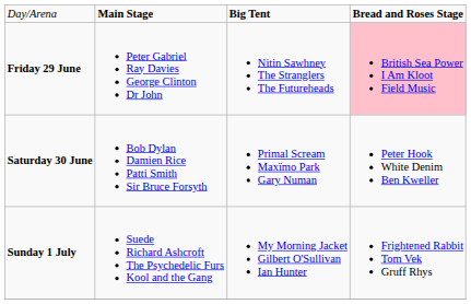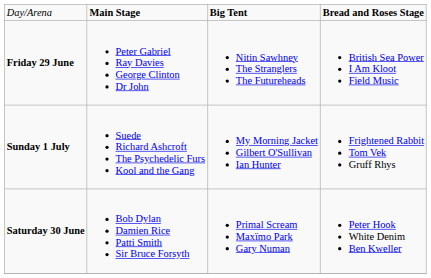 <table class="wikitable" border="1">
 <tr>
 <td><em>Day/Arena</em></td>
 <td><strong>Main Stage</strong></td>
 <td><strong>Big Tent</strong></td>
 <td><strong>Bread and Roses Stage</strong></td>
 </tr>
 <tr>
 <td><strong>Friday 29 June</strong></td>
 <td><br><ul><li><a href='#'>Peter Gabriel</a></li><li><a href='#'>Ray Davies</a></li><li><a href='#'>George Clinton</a></li><li><a href='#'>Dr John</a></li></ul></td>
 <td><br><ul><li><a href='#'>Nitin Sawhney</a></li><li><a href='#'>The Stranglers</a></li><li><a href='#'>The Futureheads</a></li></ul></td>
-<td style="background: pink;"><br><ul><li><a href='#'>British Sea Power</a></li><li><a href='#'>I Am Kloot</a></li><li><a href='#'>Field Music</a></li></ul></td>
+<td><br><ul><li><a href='#'>British Sea Power</a></li><li><a href='#'>I Am Kloot</a></li><li><a href='#'>Field Music</a></li></ul></td>
+</tr>
+<tr>
+<td><strong>Sunday 1 July</strong></td>
+<td><br><ul><li><a href='#'>Suede</a></li><li><a href='#'>Richard Ashcroft</a></li><li><a href='#'>The Psychedelic Furs</a></li><li><a href='#'>Kool and the Gang</a></li></ul></td>
+<td><br><ul><li><a href='#'>My Morning Jacket</a></li><li><a href='#'>Gilbert O'Sullivan</a></li><li><a href='#'>Ian Hunter</a></li></ul></td>
+<td><br><ul><li><a href='#'>Frightened Rabbit</a></li><li><a href='#'>Tom Vek</a></li><li>Gruff Rhys</li></ul></td>
 </tr>
 <tr>
 <td><strong>Saturday 30 June</strong></td>
 <td><br><ul><li><a href='#'>Bob Dylan</a></li><li><a href='#'>Damien Rice</a></li><li><a href='#'>Patti Smith</a></li><li><a href='#'>Sir Bruce Forsyth</a></li></ul></td>
 <td><br><ul><li><a href='#'>Primal Scream</a></li><li><a href='#'>Maxïmo Park</a></li><li><a href='#'>Gary Numan</a></li></ul></td>
 <td><br><ul><li><a href='#'>Peter Hook</a></li><li>White Denim</li><li><a href='#'>Ben Kweller</a></li></ul></td>
 </tr>
 <tr>
-<td><strong>Sunday 1 July</strong></td>
-<td><br><ul><li><a href='#'>Suede</a></li><li><a href='#'>Richard Ashcroft</a></li><li><a href='#'>The Psychedelic Furs</a></li><li><a href='#'>Kool and the Gang</a></li></ul></td>
-<td><br><ul><li><a href='#'>My Morning Jacket</a></li><li><a href='#'>Gilbert O'Sullivan</a></li><li><a href='#'>Ian Hunter</a></li></ul></td>
-<td><br><ul><li><a href='#'>Frightened Rabbit</a></li><li><a href='#'>Tom Vek</a></li><li>Gruff Rhys</li></ul></td>
-</tr>
-<tr>
 </tr>
 </table>
